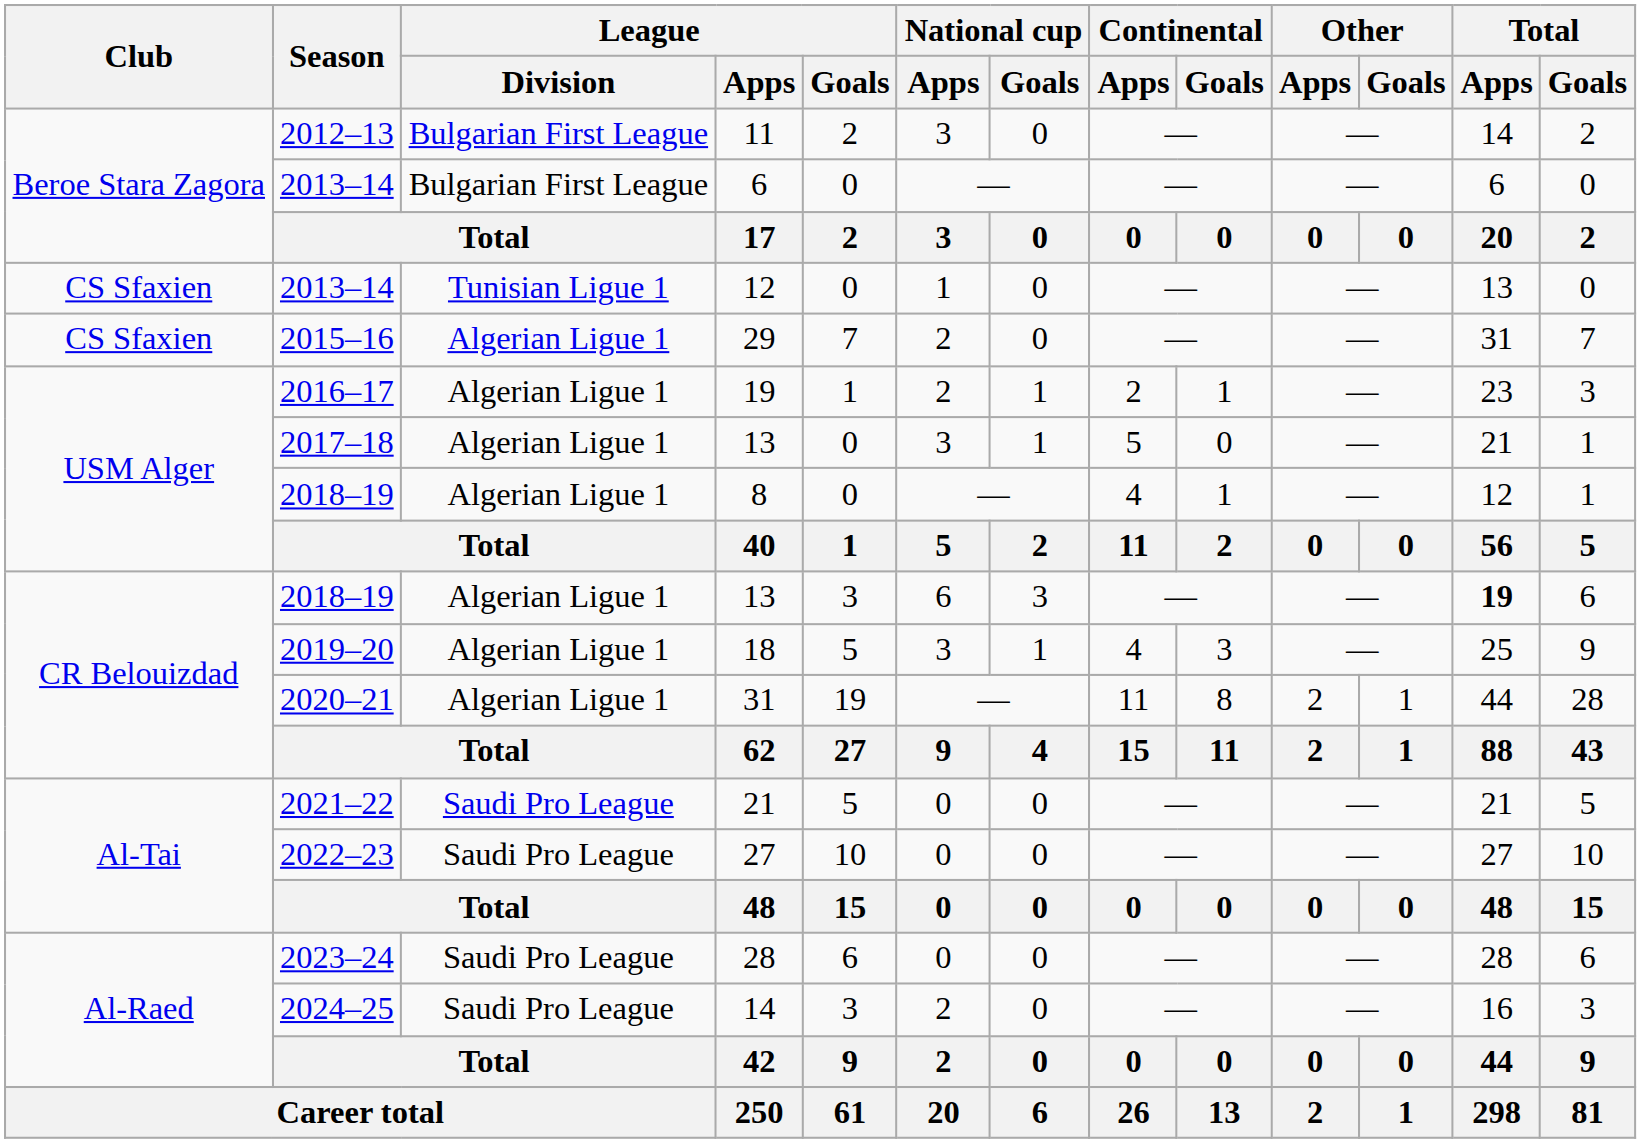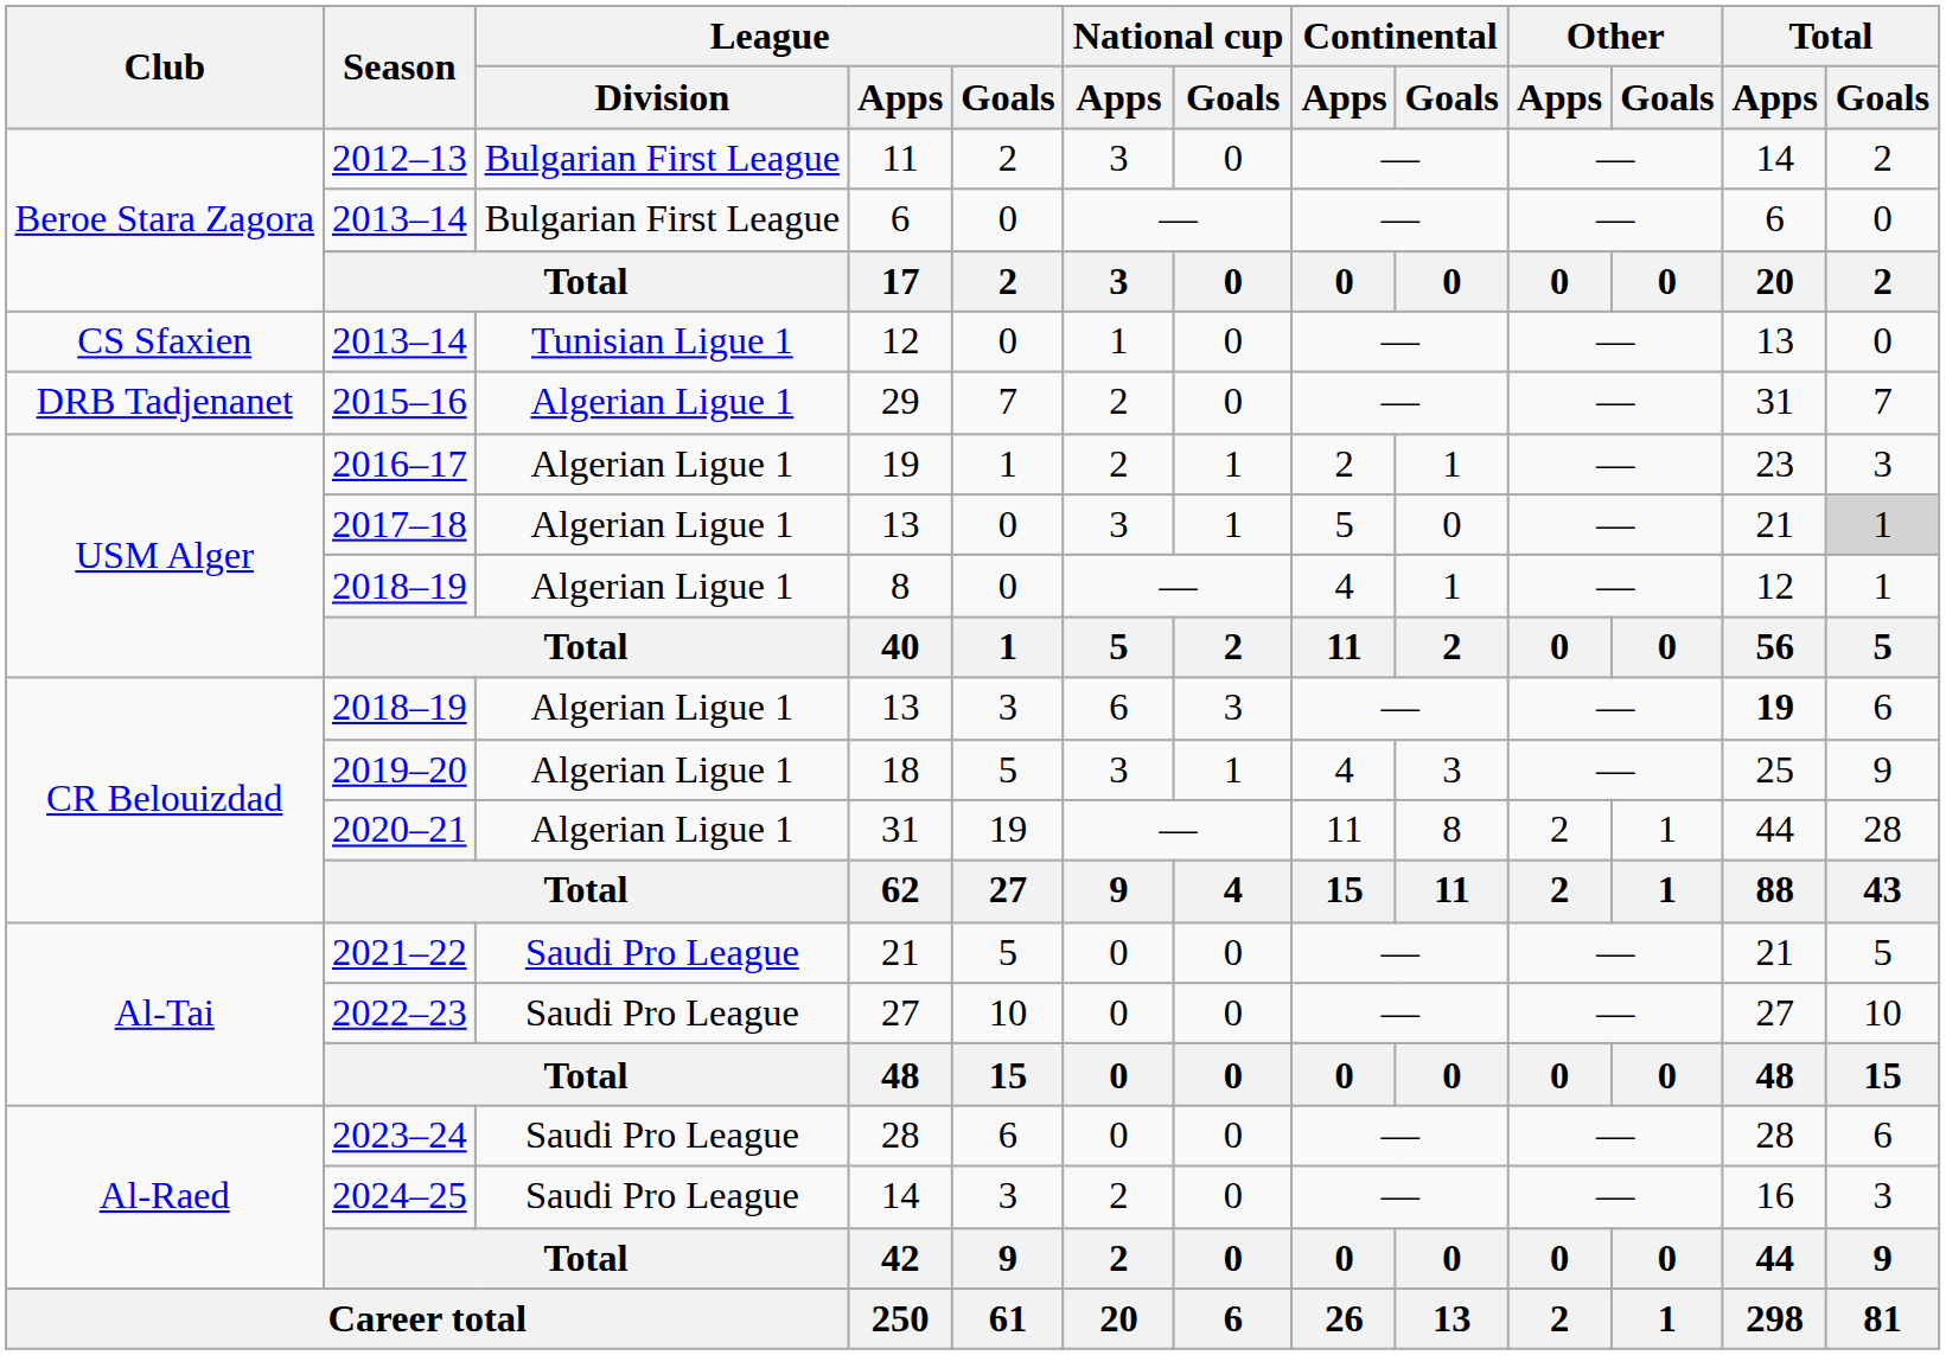 <table class="wikitable" style="text-align: center;">
 <tr>
 <th rowspan="2">Club</th>
 <th rowspan="2">Season</th>
 <th colspan="3">League</th>
 <th colspan="2">National cup</th>
 <th colspan="2">Continental</th>
 <th colspan="2">Other</th>
 <th colspan="2">Total</th>
 </tr>
 <tr>
 <th>Division</th>
 <th>Apps</th>
 <th>Goals</th>
 <th>Apps</th>
 <th>Goals</th>
 <th>Apps</th>
 <th>Goals</th>
 <th>Apps</th>
 <th>Goals</th>
 <th>Apps</th>
 <th>Goals</th>
 </tr>
 <tr>
 <td rowspan="3" valign="center"><a href='#'>Beroe Stara Zagora</a></td>
 <td><a href='#'>2012–13</a></td>
 <td><a href='#'>Bulgarian First League</a></td>
 <td>11</td>
 <td>2</td>
 <td>3</td>
 <td>0</td>
 <td colspan=2>—</td>
 <td colspan=2>—</td>
 <td>14</td>
 <td>2</td>
 </tr>
 <tr>
 <td><a href='#'>2013–14</a></td>
 <td>Bulgarian First League</td>
 <td>6</td>
 <td>0</td>
 <td colspan=2>—</td>
 <td colspan=2>—</td>
 <td colspan=2>—</td>
 <td>6</td>
 <td>0</td>
 </tr>
 <tr>
 <th colspan="2">Total</th>
 <th>17</th>
 <th>2</th>
 <th>3</th>
 <th>0</th>
 <th>0</th>
 <th>0</th>
 <th>0</th>
 <th>0</th>
 <th>20</th>
 <th>2</th>
 </tr>
 <tr>
 <td valign="center"><a href='#'>CS Sfaxien</a></td>
 <td><a href='#'>2013–14</a></td>
 <td><a href='#'>Tunisian Ligue 1</a></td>
 <td>12</td>
 <td>0</td>
 <td>1</td>
 <td>0</td>
 <td colspan=2>—</td>
 <td colspan=2>—</td>
 <td>13</td>
 <td>0</td>
 </tr>
 <tr>
-<td valign="center"><a href='#'>CS Sfaxien</a></td>
+<td valign="center"><a href='#'>DRB Tadjenanet</a></td>
 <td><a href='#'>2015–16</a></td>
 <td><a href='#'>Algerian Ligue 1</a></td>
 <td>29</td>
 <td>7</td>
 <td>2</td>
 <td>0</td>
 <td colspan=2>—</td>
 <td colspan=2>—</td>
 <td>31</td>
 <td>7</td>
 </tr>
 <tr>
 <td rowspan=4 valign="center"><a href='#'>USM Alger</a></td>
 <td><a href='#'>2016–17</a></td>
 <td>Algerian Ligue 1</td>
 <td>19</td>
 <td>1</td>
 <td>2</td>
 <td>1</td>
 <td>2</td>
 <td>1</td>
 <td colspan=2>—</td>
 <td>23</td>
 <td>3</td>
 </tr>
 <tr>
 <td><a href='#'>2017–18</a></td>
 <td>Algerian Ligue 1</td>
 <td>13</td>
 <td>0</td>
 <td>3</td>
 <td>1</td>
 <td>5</td>
 <td>0</td>
 <td colspan=2>—</td>
 <td>21</td>
-<td>1</td>
+<td style="background: lightgrey;">1</td>
 </tr>
 <tr>
 <td><a href='#'>2018–19</a></td>
 <td>Algerian Ligue 1</td>
 <td>8</td>
 <td>0</td>
 <td colspan=2>—</td>
 <td>4</td>
 <td>1</td>
 <td colspan=2>—</td>
 <td>12</td>
 <td>1</td>
 </tr>
 <tr>
 <th colspan="2">Total</th>
 <th>40</th>
 <th>1</th>
 <th>5</th>
 <th>2</th>
 <th>11</th>
 <th>2</th>
 <th>0</th>
 <th>0</th>
 <th>56</th>
 <th>5</th>
 </tr>
 <tr>
 <td rowspan="4" valign="center"><a href='#'>CR Belouizdad</a></td>
 <td><a href='#'>2018–19</a></td>
 <td>Algerian Ligue 1</td>
 <td>13</td>
 <td>3</td>
 <td>6</td>
 <td>3</td>
 <td colspan=2>—</td>
 <td colspan=2>—</td>
 <td><strong>19</strong></td>
 <td>6</td>
 </tr>
 <tr>
 <td><a href='#'>2019–20</a></td>
 <td>Algerian Ligue 1</td>
 <td>18</td>
 <td>5</td>
 <td>3</td>
 <td>1</td>
 <td>4</td>
 <td>3</td>
 <td colspan=2>—</td>
 <td>25</td>
 <td>9</td>
 </tr>
 <tr>
 <td><a href='#'>2020–21</a></td>
 <td>Algerian Ligue 1</td>
 <td>31</td>
 <td>19</td>
 <td colspan=2>—</td>
 <td>11</td>
 <td>8</td>
 <td>2</td>
 <td>1</td>
 <td>44</td>
 <td>28</td>
 </tr>
 <tr>
 <th colspan="2">Total</th>
 <th>62</th>
 <th>27</th>
 <th>9</th>
 <th>4</th>
 <th>15</th>
 <th>11</th>
 <th>2</th>
 <th>1</th>
 <th>88</th>
 <th>43</th>
 </tr>
 <tr>
 <td rowspan="3" valign="center"><a href='#'>Al-Tai</a></td>
 <td><a href='#'>2021–22</a></td>
 <td><a href='#'>Saudi Pro League</a></td>
 <td>21</td>
 <td>5</td>
 <td>0</td>
 <td>0</td>
 <td colspan=2>—</td>
 <td colspan=2>—</td>
 <td>21</td>
 <td>5</td>
 </tr>
 <tr>
 <td><a href='#'>2022–23</a></td>
 <td>Saudi Pro League</td>
 <td>27</td>
 <td>10</td>
 <td>0</td>
 <td>0</td>
 <td colspan=2>—</td>
 <td colspan=2>—</td>
 <td>27</td>
 <td>10</td>
 </tr>
 <tr>
 <th colspan="2">Total</th>
 <th>48</th>
 <th>15</th>
 <th>0</th>
 <th>0</th>
 <th>0</th>
 <th>0</th>
 <th>0</th>
 <th>0</th>
 <th>48</th>
 <th>15</th>
 </tr>
 <tr>
 <td rowspan="3"><a href='#'>Al-Raed</a></td>
 <td><a href='#'>2023–24</a></td>
 <td>Saudi Pro League</td>
 <td>28</td>
 <td>6</td>
 <td>0</td>
 <td>0</td>
 <td colspan=2>—</td>
 <td colspan=2>—</td>
 <td>28</td>
 <td>6</td>
 </tr>
 <tr>
 <td><a href='#'>2024–25</a></td>
 <td>Saudi Pro League</td>
 <td>14</td>
 <td>3</td>
 <td>2</td>
 <td>0</td>
 <td colspan=2>—</td>
 <td colspan=2>—</td>
 <td>16</td>
 <td>3</td>
 </tr>
 <tr>
 <th colspan="2">Total</th>
 <th>42</th>
 <th>9</th>
 <th>2</th>
 <th>0</th>
 <th>0</th>
 <th>0</th>
 <th>0</th>
 <th>0</th>
 <th>44</th>
 <th>9</th>
 </tr>
 <tr>
 <th colspan="3">Career total</th>
 <th>250</th>
 <th>61</th>
 <th>20</th>
 <th>6</th>
 <th>26</th>
 <th>13</th>
 <th>2</th>
 <th>1</th>
 <th>298</th>
 <th>81</th>
 </tr>
 </table>
